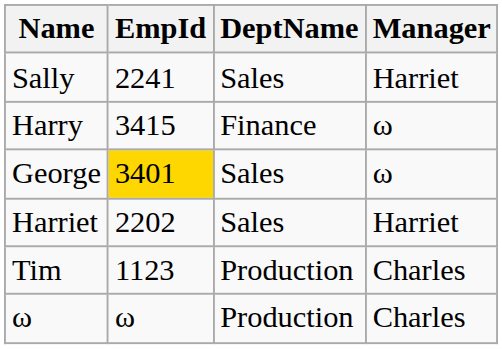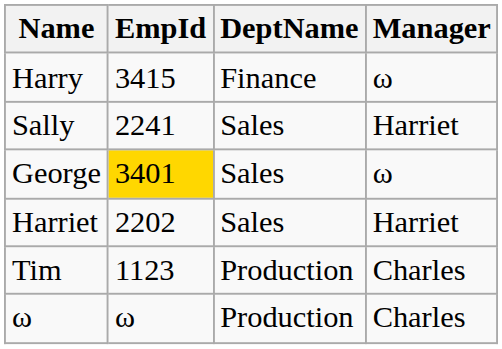 <table class="wikitable">
 <tr>
 <th>Name</th>
 <th>EmpId</th>
 <th>DeptName</th>
 <th>Manager</th>
 </tr>
 <tr>
+<td>Harry</td>
+<td>3415</td>
+<td>Finance</td>
+<td>ω</td>
+</tr>
+<tr>
 <td>Sally</td>
 <td>2241</td>
 <td>Sales</td>
 <td>Harriet</td>
-</tr>
-<tr>
-<td>Harry</td>
-<td>3415</td>
-<td>Finance</td>
-<td>ω</td>
 </tr>
 <tr>
 <td>George</td>
 <td style="background: gold;">3401</td>
 <td>Sales</td>
 <td>ω</td>
 </tr>
 <tr>
 <td>Harriet</td>
 <td>2202</td>
 <td>Sales</td>
 <td>Harriet</td>
 </tr>
 <tr>
 <td>Tim</td>
 <td>1123</td>
 <td>Production</td>
 <td>Charles</td>
 </tr>
 <tr>
 <td>ω</td>
 <td>ω</td>
 <td>Production</td>
 <td>Charles</td>
 </tr>
 </table>
